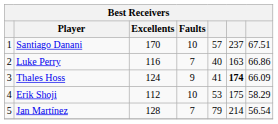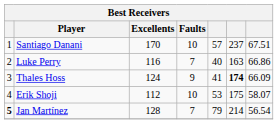 <table class="wikitable sortable" style=font-size:90%>
 <tr>
 <th colspan=7>Best Receivers</th>
 </tr>
 <tr>
 <th></th>
 <th width=160>Player</th>
 <th width=20>Excellents</th>
 <th width=20>Faults</th>
 <th width=20></th>
 <th width=20></th>
 <th width=20></th>
 </tr>
 <tr>
 <td>1</td>
 <td> <a href='#'>Santiago Danani</a></td>
 <td align=center>170</td>
 <td align=center>10</td>
 <td align=center>57</td>
 <td align=center>237</td>
 <td align=center>67.51</td>
 </tr>
 <tr>
 <td>2</td>
 <td> <a href='#'>Luke Perry</a></td>
 <td align=center>116</td>
 <td align=center>7</td>
 <td align=center>40</td>
 <td align=center>163</td>
 <td align=center>66.86</td>
 </tr>
 <tr>
 <td>3</td>
 <td> <a href='#'>Thales Hoss</a></td>
 <td align=center>124</td>
 <td align=center>9</td>
 <td align=center>41</td>
 <td align=center><strong>174</strong></td>
 <td align=center>66.09</td>
 </tr>
 <tr>
 <td>4</td>
 <td> <a href='#'>Erik Shoji</a></td>
 <td align=center>112</td>
 <td align=center>10</td>
 <td align=center>53</td>
 <td align=center>175</td>
-<td align=center>58.29</td>
+<td align=center>58.07</td>
 </tr>
 <tr>
-<td>5</td>
+<td><strong>5</strong></td>
 <td> <a href='#'>Jan Martínez</a></td>
 <td align=center>128</td>
 <td align=center>7</td>
 <td align=center>79</td>
 <td align=center>214</td>
 <td align=center>56.54</td>
 </tr>
 <tr>
 </tr>
 </table>
